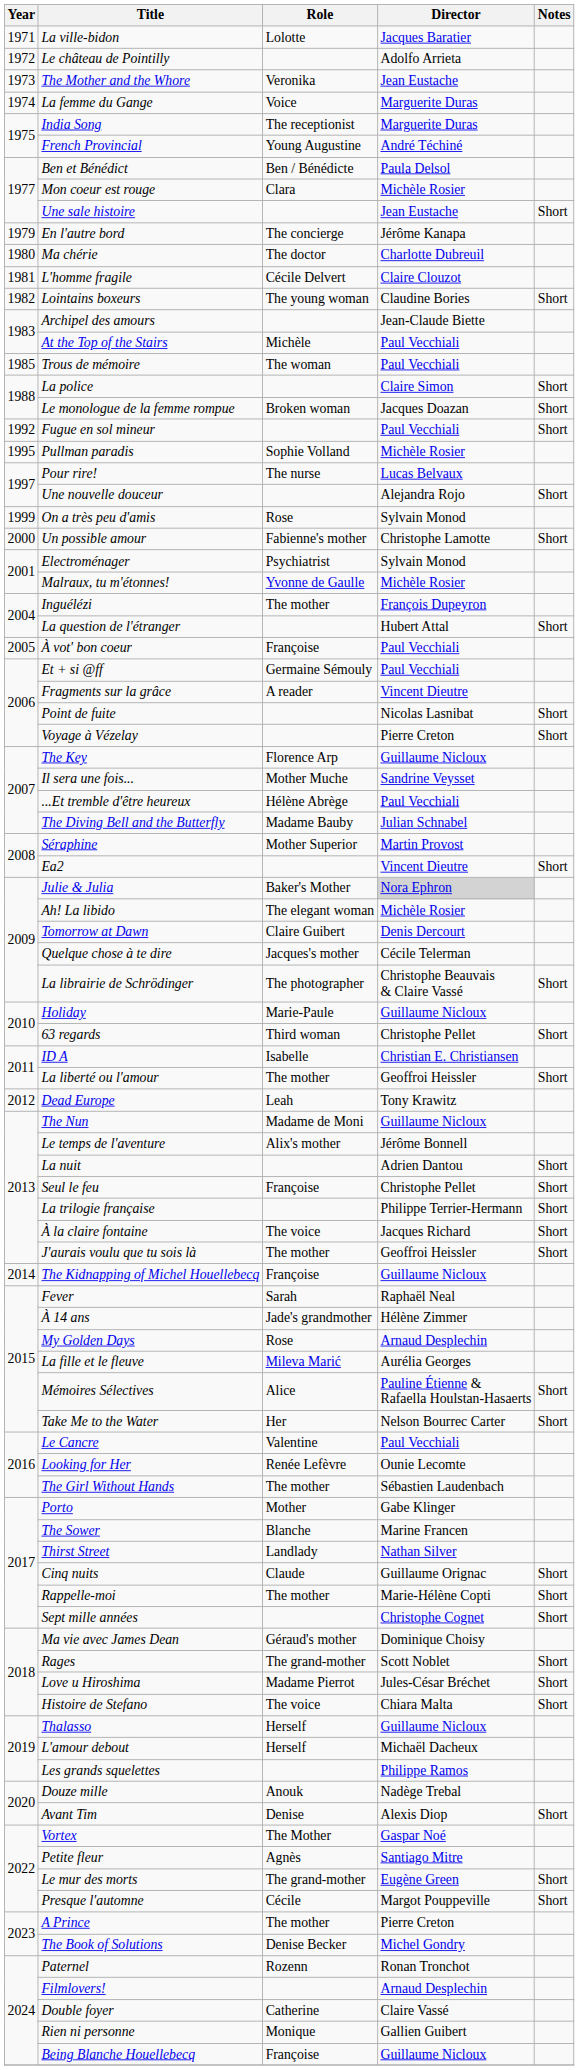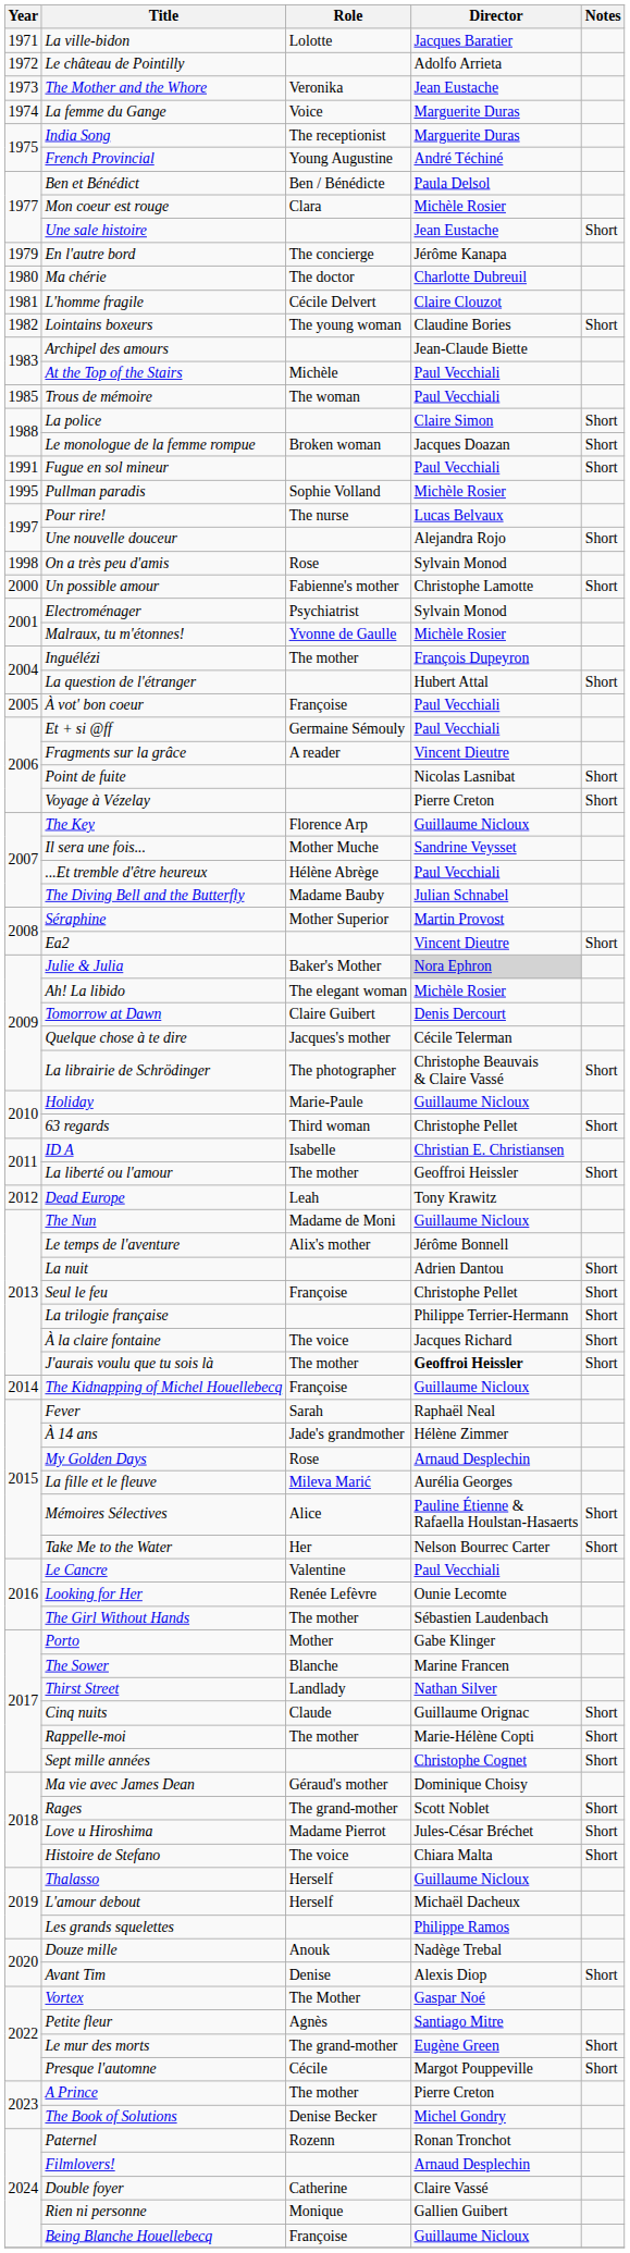 <table class="wikitable sortable">
 <tr>
 <th>Year</th>
 <th>Title</th>
 <th>Role</th>
 <th>Director</th>
 <th class="unsortable">Notes</th>
 </tr>
 <tr>
 <td>1971</td>
 <td><em>La ville-bidon</em></td>
 <td>Lolotte</td>
 <td><a href='#'>Jacques Baratier</a></td>
 <td></td>
 </tr>
 <tr>
 <td>1972</td>
 <td><em>Le château de Pointilly</em></td>
 <td></td>
 <td>Adolfo Arrieta</td>
 <td></td>
 </tr>
 <tr>
 <td>1973</td>
 <td><em><a href='#'>The Mother and the Whore</a></em></td>
 <td>Veronika</td>
 <td><a href='#'>Jean Eustache</a></td>
 <td></td>
 </tr>
 <tr>
 <td>1974</td>
 <td><em>La femme du Gange</em></td>
 <td>Voice</td>
 <td><a href='#'>Marguerite Duras</a></td>
 <td></td>
 </tr>
 <tr>
 <td rowspan=2>1975</td>
 <td><em><a href='#'>India Song</a></em></td>
 <td>The receptionist</td>
 <td><a href='#'>Marguerite Duras</a></td>
 <td></td>
 </tr>
 <tr>
 <td><em><a href='#'>French Provincial</a></em></td>
 <td>Young Augustine</td>
 <td><a href='#'>André Téchiné</a></td>
 <td></td>
 </tr>
 <tr>
 <td rowspan=3>1977</td>
 <td><em>Ben et Bénédict</em></td>
 <td>Ben / Bénédicte</td>
 <td><a href='#'>Paula Delsol</a></td>
 <td></td>
 </tr>
 <tr>
 <td><em>Mon coeur est rouge</em></td>
 <td>Clara</td>
 <td><a href='#'>Michèle Rosier</a></td>
 <td></td>
 </tr>
 <tr>
 <td><em><a href='#'>Une sale histoire</a></em></td>
 <td></td>
 <td><a href='#'>Jean Eustache</a></td>
 <td>Short</td>
 </tr>
 <tr>
 <td>1979</td>
 <td><em>En l'autre bord</em></td>
 <td>The concierge</td>
 <td>Jérôme Kanapa</td>
 <td></td>
 </tr>
 <tr>
 <td>1980</td>
 <td><em>Ma chérie</em></td>
 <td>The doctor</td>
 <td><a href='#'>Charlotte Dubreuil</a></td>
 <td></td>
 </tr>
 <tr>
 <td>1981</td>
 <td><em>L'homme fragile</em></td>
 <td>Cécile Delvert</td>
 <td><a href='#'>Claire Clouzot</a></td>
 <td></td>
 </tr>
 <tr>
 <td>1982</td>
 <td><em>Lointains boxeurs</em></td>
 <td>The young woman</td>
 <td>Claudine Bories</td>
 <td>Short</td>
 </tr>
 <tr>
 <td rowspan=2>1983</td>
 <td><em>Archipel des amours</em></td>
 <td></td>
 <td>Jean-Claude Biette</td>
 <td></td>
 </tr>
 <tr>
 <td><em><a href='#'>At the Top of the Stairs</a></em></td>
 <td>Michèle</td>
 <td><a href='#'>Paul Vecchiali</a></td>
 <td></td>
 </tr>
 <tr>
 <td>1985</td>
 <td><em>Trous de mémoire</em></td>
 <td>The woman</td>
 <td><a href='#'>Paul Vecchiali</a></td>
 <td></td>
 </tr>
 <tr>
 <td rowspan=2>1988</td>
 <td><em>La police</em></td>
 <td></td>
 <td><a href='#'>Claire Simon</a></td>
 <td>Short</td>
 </tr>
 <tr>
 <td><em>Le monologue de la femme rompue</em></td>
 <td>Broken woman</td>
 <td>Jacques Doazan</td>
 <td>Short</td>
 </tr>
 <tr>
-<td>1992</td>
+<td>1991</td>
 <td><em>Fugue en sol mineur</em></td>
 <td></td>
 <td><a href='#'>Paul Vecchiali</a></td>
 <td>Short</td>
 </tr>
 <tr>
 <td>1995</td>
 <td><em>Pullman paradis</em></td>
 <td>Sophie Volland</td>
 <td><a href='#'>Michèle Rosier</a></td>
 <td></td>
 </tr>
 <tr>
 <td rowspan=2>1997</td>
 <td><em>Pour rire!</em></td>
 <td>The nurse</td>
 <td><a href='#'>Lucas Belvaux</a></td>
 <td></td>
 </tr>
 <tr>
 <td><em>Une nouvelle douceur</em></td>
 <td></td>
 <td>Alejandra Rojo</td>
 <td>Short</td>
 </tr>
 <tr>
-<td>1999</td>
+<td>1998</td>
 <td><em>On a très peu d'amis</em></td>
 <td>Rose</td>
 <td>Sylvain Monod</td>
 <td></td>
 </tr>
 <tr>
 <td>2000</td>
 <td><em>Un possible amour</em></td>
 <td>Fabienne's mother</td>
 <td>Christophe Lamotte</td>
 <td>Short</td>
 </tr>
 <tr>
 <td rowspan=2>2001</td>
 <td><em>Electroménager</em></td>
 <td>Psychiatrist</td>
 <td>Sylvain Monod</td>
 <td></td>
 </tr>
 <tr>
 <td><em>Malraux, tu m'étonnes!</em></td>
 <td><a href='#'>Yvonne de Gaulle</a></td>
 <td><a href='#'>Michèle Rosier</a></td>
 <td></td>
 </tr>
 <tr>
 <td rowspan=2>2004</td>
 <td><em>Inguélézi</em></td>
 <td>The mother</td>
 <td><a href='#'>François Dupeyron</a></td>
 <td></td>
 </tr>
 <tr>
 <td><em>La question de l'étranger</em></td>
 <td></td>
 <td>Hubert Attal</td>
 <td>Short</td>
 </tr>
 <tr>
 <td>2005</td>
 <td><em>À vot' bon coeur</em></td>
 <td>Françoise</td>
 <td><a href='#'>Paul Vecchiali</a></td>
 <td></td>
 </tr>
 <tr>
 <td rowspan=4>2006</td>
 <td><em>Et + si @ff</em></td>
 <td>Germaine Sémouly</td>
 <td><a href='#'>Paul Vecchiali</a></td>
 <td></td>
 </tr>
 <tr>
 <td><em>Fragments sur la grâce</em></td>
 <td>A reader</td>
 <td><a href='#'>Vincent Dieutre</a></td>
 <td></td>
 </tr>
 <tr>
 <td><em>Point de fuite</em></td>
 <td></td>
 <td>Nicolas Lasnibat</td>
 <td>Short</td>
 </tr>
 <tr>
 <td><em>Voyage à Vézelay</em></td>
 <td></td>
 <td>Pierre Creton</td>
 <td>Short</td>
 </tr>
 <tr>
 <td rowspan=4>2007</td>
 <td><em><a href='#'>The Key</a></em></td>
 <td>Florence Arp</td>
 <td><a href='#'>Guillaume Nicloux</a></td>
 <td></td>
 </tr>
 <tr>
 <td><em>Il sera une fois...</em></td>
 <td>Mother Muche</td>
 <td><a href='#'>Sandrine Veysset</a></td>
 <td></td>
 </tr>
 <tr>
 <td><em>...Et tremble d'être heureux</em></td>
 <td>Hélène Abrège</td>
 <td><a href='#'>Paul Vecchiali</a></td>
 <td></td>
 </tr>
 <tr>
 <td><em><a href='#'>The Diving Bell and the Butterfly</a></em></td>
 <td>Madame Bauby</td>
 <td><a href='#'>Julian Schnabel</a></td>
 <td></td>
 </tr>
 <tr>
 <td rowspan=2>2008</td>
 <td><em><a href='#'>Séraphine</a></em></td>
 <td>Mother Superior</td>
 <td><a href='#'>Martin Provost</a></td>
 <td></td>
 </tr>
 <tr>
 <td><em>Ea2</em></td>
 <td></td>
 <td><a href='#'>Vincent Dieutre</a></td>
 <td>Short</td>
 </tr>
 <tr>
 <td rowspan=5>2009</td>
 <td><em><a href='#'>Julie & Julia</a></em></td>
 <td>Baker's Mother</td>
 <td style="background: lightgrey;"><a href='#'>Nora Ephron</a></td>
 <td></td>
 </tr>
 <tr>
 <td><em>Ah! La libido</em></td>
 <td>The elegant woman</td>
 <td><a href='#'>Michèle Rosier</a></td>
 <td></td>
 </tr>
 <tr>
 <td><em><a href='#'>Tomorrow at Dawn</a></em></td>
 <td>Claire Guibert</td>
 <td><a href='#'>Denis Dercourt</a></td>
 <td></td>
 </tr>
 <tr>
 <td><em>Quelque chose à te dire</em></td>
 <td>Jacques's mother</td>
 <td>Cécile Telerman</td>
 <td></td>
 </tr>
 <tr>
 <td><em>La librairie de Schrödinger</em></td>
 <td>The photographer</td>
 <td>Christophe Beauvais<br> & Claire Vassé</td>
 <td>Short</td>
 </tr>
 <tr>
 <td rowspan=2>2010</td>
 <td><em><a href='#'>Holiday</a></em></td>
 <td>Marie-Paule</td>
 <td><a href='#'>Guillaume Nicloux</a></td>
 <td></td>
 </tr>
 <tr>
 <td><em>63 regards</em></td>
 <td>Third woman</td>
 <td>Christophe Pellet</td>
 <td>Short</td>
 </tr>
 <tr>
 <td rowspan=2>2011</td>
 <td><em><a href='#'>ID A</a></em></td>
 <td>Isabelle</td>
 <td><a href='#'>Christian E. Christiansen</a></td>
 <td></td>
 </tr>
 <tr>
 <td><em>La liberté ou l'amour</em></td>
 <td>The mother</td>
 <td>Geoffroi Heissler</td>
 <td>Short</td>
 </tr>
 <tr>
 <td>2012</td>
 <td><em><a href='#'>Dead Europe</a></em></td>
 <td>Leah</td>
 <td>Tony Krawitz</td>
 <td></td>
 </tr>
 <tr>
 <td rowspan=7>2013</td>
 <td><em><a href='#'>The Nun</a></em></td>
 <td>Madame de Moni</td>
 <td><a href='#'>Guillaume Nicloux</a></td>
 <td></td>
 </tr>
 <tr>
 <td><em>Le temps de l'aventure</em></td>
 <td>Alix's mother</td>
 <td>Jérôme Bonnell</td>
 <td></td>
 </tr>
 <tr>
 <td><em>La nuit</em></td>
 <td></td>
 <td>Adrien Dantou</td>
 <td>Short</td>
 </tr>
 <tr>
 <td><em>Seul le feu</em></td>
 <td>Françoise</td>
 <td>Christophe Pellet</td>
 <td>Short</td>
 </tr>
 <tr>
 <td><em>La trilogie française</em></td>
 <td></td>
 <td>Philippe Terrier-Hermann</td>
 <td>Short</td>
 </tr>
 <tr>
 <td><em>À la claire fontaine</em></td>
 <td>The voice</td>
 <td>Jacques Richard</td>
 <td>Short</td>
 </tr>
 <tr>
 <td><em>J'aurais voulu que tu sois là</em></td>
 <td>The mother</td>
-<td>Geoffroi Heissler</td>
+<td><strong>Geoffroi Heissler</strong></td>
 <td>Short</td>
 </tr>
 <tr>
 <td>2014</td>
 <td><em><a href='#'>The Kidnapping of Michel Houellebecq</a></em></td>
 <td>Françoise</td>
 <td><a href='#'>Guillaume Nicloux</a></td>
 <td></td>
 </tr>
 <tr>
 <td rowspan=6>2015</td>
 <td><em>Fever</em></td>
 <td>Sarah</td>
 <td>Raphaël Neal</td>
 <td></td>
 </tr>
 <tr>
 <td><em>À 14 ans</em></td>
 <td>Jade's grandmother</td>
 <td>Hélène Zimmer</td>
 <td></td>
 </tr>
 <tr>
 <td><em><a href='#'>My Golden Days</a></em></td>
 <td>Rose</td>
 <td><a href='#'>Arnaud Desplechin</a></td>
 <td></td>
 </tr>
 <tr>
 <td><em>La fille et le fleuve</em></td>
 <td><a href='#'>Mileva Marić</a></td>
 <td>Aurélia Georges</td>
 <td></td>
 </tr>
 <tr>
 <td><em>Mémoires Sélectives</em></td>
 <td>Alice</td>
 <td><a href='#'>Pauline Étienne</a> &<br> Rafaella Houlstan-Hasaerts</td>
 <td>Short</td>
 </tr>
 <tr>
 <td><em>Take Me to the Water</em></td>
 <td>Her</td>
 <td>Nelson Bourrec Carter</td>
 <td>Short</td>
 </tr>
 <tr>
 <td rowspan=3>2016</td>
 <td><em><a href='#'>Le Cancre</a></em></td>
 <td>Valentine</td>
 <td><a href='#'>Paul Vecchiali</a></td>
 <td></td>
 </tr>
 <tr>
 <td><em><a href='#'>Looking for Her</a></em></td>
 <td>Renée Lefèvre</td>
 <td>Ounie Lecomte</td>
 <td></td>
 </tr>
 <tr>
 <td><em><a href='#'>The Girl Without Hands</a></em></td>
 <td>The mother</td>
 <td>Sébastien Laudenbach</td>
 <td></td>
 </tr>
 <tr>
 <td rowspan=6>2017</td>
 <td><em><a href='#'>Porto</a></em></td>
 <td>Mother</td>
 <td>Gabe Klinger</td>
 <td></td>
 </tr>
 <tr>
 <td><em><a href='#'>The Sower</a></em></td>
 <td>Blanche</td>
 <td>Marine Francen</td>
 <td></td>
 </tr>
 <tr>
 <td><em><a href='#'>Thirst Street</a></em></td>
 <td>Landlady</td>
 <td><a href='#'>Nathan Silver</a></td>
 <td></td>
 </tr>
 <tr>
 <td><em>Cinq nuits</em></td>
 <td>Claude</td>
 <td>Guillaume Orignac</td>
 <td>Short</td>
 </tr>
 <tr>
 <td><em>Rappelle-moi</em></td>
 <td>The mother</td>
 <td>Marie-Hélène Copti</td>
 <td>Short</td>
 </tr>
 <tr>
 <td><em>Sept mille années</em></td>
 <td></td>
 <td><a href='#'>Christophe Cognet</a></td>
 <td>Short</td>
 </tr>
 <tr>
 <td rowspan=4>2018</td>
 <td><em>Ma vie avec James Dean</em></td>
 <td>Géraud's mother</td>
 <td>Dominique Choisy</td>
 <td></td>
 </tr>
 <tr>
 <td><em>Rages</em></td>
 <td>The grand-mother</td>
 <td>Scott Noblet</td>
 <td>Short</td>
 </tr>
 <tr>
 <td><em>Love u Hiroshima</em></td>
 <td>Madame Pierrot</td>
 <td>Jules-César Bréchet</td>
 <td>Short</td>
 </tr>
 <tr>
 <td><em>Histoire de Stefano</em></td>
 <td>The voice</td>
 <td>Chiara Malta</td>
 <td>Short</td>
 </tr>
 <tr>
 <td rowspan=3>2019</td>
 <td><em><a href='#'>Thalasso</a></em></td>
 <td>Herself</td>
 <td><a href='#'>Guillaume Nicloux</a></td>
 <td></td>
 </tr>
 <tr>
 <td><em>L'amour debout</em></td>
 <td>Herself</td>
 <td>Michaël Dacheux</td>
 <td></td>
 </tr>
 <tr>
 <td><em>Les grands squelettes</em></td>
 <td></td>
 <td><a href='#'>Philippe Ramos</a></td>
 <td></td>
 </tr>
 <tr>
 <td rowspan=2>2020</td>
 <td><em>Douze mille</em></td>
 <td>Anouk</td>
 <td>Nadège Trebal</td>
 <td></td>
 </tr>
 <tr>
 <td><em>Avant Tim</em></td>
 <td>Denise</td>
 <td>Alexis Diop</td>
 <td>Short</td>
 </tr>
 <tr>
 <td rowspan=4>2022</td>
 <td><em><a href='#'>Vortex</a></em></td>
 <td>The Mother</td>
 <td><a href='#'>Gaspar Noé</a></td>
 <td></td>
 </tr>
 <tr>
 <td><em>Petite fleur</em></td>
 <td>Agnès</td>
 <td><a href='#'>Santiago Mitre</a></td>
 <td></td>
 </tr>
 <tr>
 <td><em>Le mur des morts</em></td>
 <td>The grand-mother</td>
 <td><a href='#'>Eugène Green</a></td>
 <td>Short</td>
 </tr>
 <tr>
 <td><em>Presque l'automne</em></td>
 <td>Cécile</td>
 <td>Margot Pouppeville</td>
 <td>Short</td>
 </tr>
 <tr>
 <td rowspan=2>2023</td>
 <td><em><a href='#'>A Prince</a></em></td>
 <td>The mother</td>
 <td>Pierre Creton</td>
 <td></td>
 </tr>
 <tr>
 <td><em><a href='#'>The Book of Solutions</a></em></td>
 <td>Denise Becker</td>
 <td><a href='#'>Michel Gondry</a></td>
 <td></td>
 </tr>
 <tr>
 <td rowspan=5>2024</td>
 <td><em>Paternel</em></td>
 <td>Rozenn</td>
 <td>Ronan Tronchot</td>
 <td></td>
 </tr>
 <tr>
 <td><em><a href='#'>Filmlovers!</a></em></td>
 <td></td>
 <td><a href='#'>Arnaud Desplechin</a></td>
 <td></td>
 </tr>
 <tr>
 <td><em>Double foyer</em></td>
 <td>Catherine</td>
 <td>Claire Vassé</td>
 <td></td>
 </tr>
 <tr>
 <td><em>Rien ni personne</em></td>
 <td>Monique</td>
 <td>Gallien Guibert</td>
 <td></td>
 </tr>
 <tr>
 <td><em><a href='#'>Being Blanche Houellebecq</a></em></td>
 <td>Françoise</td>
 <td><a href='#'>Guillaume Nicloux</a></td>
 <td></td>
 </tr>
 <tr>
 </tr>
 </table>
